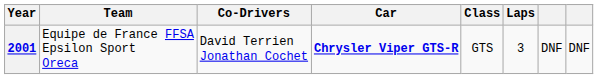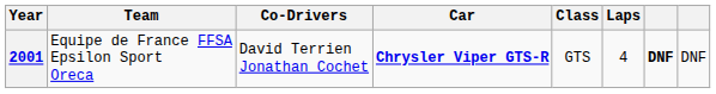 <table class="wikitable" style="text-align:center; font-size:90%">
 <tr>
 <th>Year</th>
 <th>Team</th>
 <th>Co-Drivers</th>
 <th>Car</th>
 <th>Class</th>
 <th>Laps</th>
 <th></th>
 <th></th>
 </tr>
 <tr>
 <th><a href='#'>2001</a></th>
 <td align="left"> Equipe de France <a href='#'>FFSA</a><br> Epsilon Sport<br> <a href='#'>Oreca</a></td>
 <td align="left"> David Terrien<br> <a href='#'>Jonathan Cochet</a></td>
 <td align="left"><strong><a href='#'>Chrysler Viper GTS-R</a></strong></td>
 <td>GTS</td>
-<td>3</td>
-<td>DNF</td>
+<td>4</td>
+<td><strong>DNF</strong></td>
 <td>DNF</td>
 </tr>
 </table>
